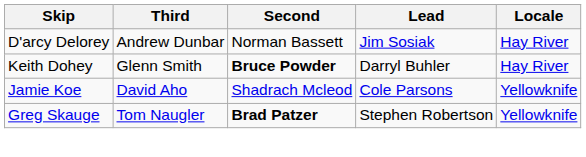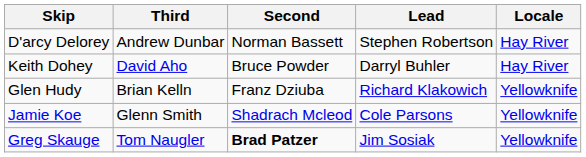 <table class="wikitable">
 <tr>
 <th>Skip</th>
 <th>Third</th>
 <th>Second</th>
 <th>Lead</th>
 <th>Locale</th>
 </tr>
 <tr>
 <td>D'arcy Delorey</td>
 <td>Andrew Dunbar</td>
 <td>Norman Bassett</td>
-<td><a href='#'>Jim Sosiak</a></td>
+<td>Stephen Robertson</td>
 <td><a href='#'>Hay River</a></td>
 </tr>
 <tr>
 <td>Keith Dohey</td>
-<td>Glenn Smith</td>
-<td><strong>Bruce Powder</strong></td>
+<td><a href='#'>David Aho</a></td>
+<td>Bruce Powder</td>
 <td>Darryl Buhler</td>
 <td><a href='#'>Hay River</a></td>
 </tr>
 <tr>
+<td>Glen Hudy</td>
+<td>Brian Kelln</td>
+<td>Franz Dziuba</td>
+<td><a href='#'>Richard Klakowich</a></td>
+<td><a href='#'>Yellowknife</a></td>
+</tr>
+<tr>
 <td><a href='#'>Jamie Koe</a></td>
-<td><a href='#'>David Aho</a></td>
+<td>Glenn Smith</td>
 <td><a href='#'>Shadrach Mcleod</a></td>
 <td><a href='#'>Cole Parsons</a></td>
 <td><a href='#'>Yellowknife</a></td>
 </tr>
 <tr>
 <td><a href='#'>Greg Skauge</a></td>
 <td><a href='#'>Tom Naugler</a></td>
 <td><strong>Brad Patzer</strong></td>
-<td>Stephen Robertson</td>
+<td><a href='#'>Jim Sosiak</a></td>
 <td><a href='#'>Yellowknife</a></td>
 </tr>
 </table>
